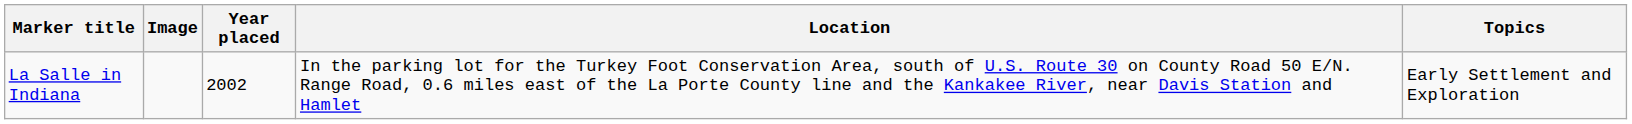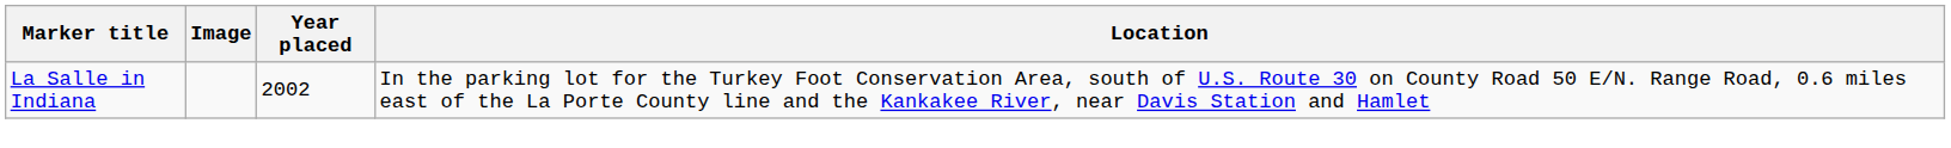 <table class="wikitable sortable" style="width:98%">
 <tr>
 <th>Marker title</th>
 <th class="unsortable">Image</th>
 <th>Year placed</th>
 <th>Location</th>
-<th>Topics</th>
 </tr>
 <tr>
 <td><a href='#'>La Salle in Indiana</a></td>
 <td></td>
 <td>2002</td>
 <td>In the parking lot for the Turkey Foot Conservation Area, south of <a href='#'>U.S. Route 30</a> on County Road 50 E/N. Range Road, 0.6 miles east of the La Porte County line and the <a href='#'>Kankakee River</a>, near <a href='#'>Davis Station</a> and <a href='#'>Hamlet</a><br><small></small></td>
-<td>Early Settlement and Exploration</td>
 </tr>
 </table>
